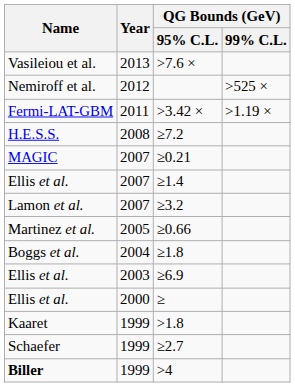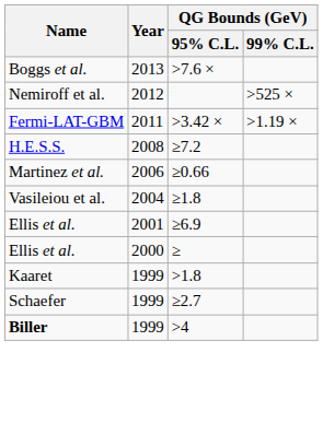 <table class=wikitable>
 <tr>
 <th rowspan=2>Name</th>
 <th rowspan=2>Year</th>
 <th colspan=2>QG Bounds (GeV)</th>
 </tr>
 <tr>
 <th>95% C.L.</th>
 <th>99% C.L.</th>
 </tr>
 <tr>
-<td>Vasileiou et al.</td>
+<td>Boggs <em>et al.</em></td>
 <td>2013</td>
 <td>>7.6 × </td>
 <td></td>
 </tr>
 <tr>
 <td>Nemiroff et al.</td>
 <td>2012</td>
 <td></td>
 <td>>525 × </td>
 </tr>
 <tr>
 <td><a href='#'>Fermi-LAT-GBM</a></td>
 <td>2011</td>
 <td>>3.42 × </td>
 <td>>1.19 × </td>
 </tr>
 <tr>
 <td><a href='#'>H.E.S.S.</a></td>
 <td>2008</td>
 <td>≥7.2</td>
 <td></td>
 </tr>
 <tr>
-<td><a href='#'>MAGIC</a></td>
-<td>2007</td>
-<td>≥0.21</td>
-<td></td>
-</tr>
-<tr>
-<td>Ellis <em>et al.</em></td>
-<td>2007</td>
-<td>≥1.4</td>
-<td></td>
-</tr>
-<tr>
-<td>Lamon <em>et al.</em></td>
-<td>2007</td>
-<td>≥3.2</td>
-<td></td>
-</tr>
-<tr>
 <td>Martinez <em>et al.</em></td>
-<td>2005</td>
+<td>2006</td>
 <td>≥0.66</td>
 <td></td>
 </tr>
 <tr>
-<td>Boggs <em>et al.</em></td>
+<td>Vasileiou et al.</td>
 <td>2004</td>
 <td>≥1.8</td>
 <td></td>
 </tr>
 <tr>
 <td>Ellis <em>et al.</em></td>
-<td>2003</td>
+<td>2001</td>
 <td>≥6.9</td>
 <td></td>
 </tr>
 <tr>
 <td>Ellis <em>et al.</em></td>
 <td>2000</td>
 <td>≥</td>
 <td></td>
 </tr>
 <tr>
 <td>Kaaret</td>
 <td>1999</td>
 <td>>1.8</td>
 <td></td>
 </tr>
 <tr>
 <td>Schaefer</td>
 <td>1999</td>
 <td>≥2.7</td>
 <td></td>
 </tr>
 <tr>
 <td><strong>Biller</strong></td>
 <td>1999</td>
 <td>>4</td>
 <td></td>
 </tr>
 </table>
